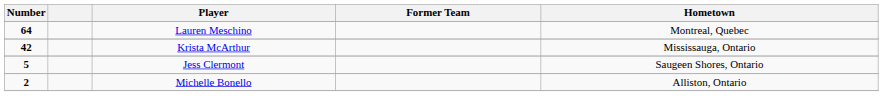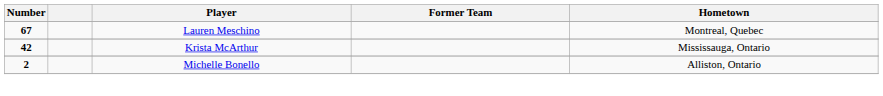 <table class="wikitable" style="text-align:center">
 <tr>
 <th width=5%>Number</th>
 <th width=5%></th>
 <th !width=10%>Player</th>
 <th !width=10%>Former Team</th>
 <th !width=10%>Hometown</th>
 </tr>
 <tr>
 </tr>
 <tr>
-<td><strong>64</strong></td>
+<td><strong>67</strong></td>
 <td></td>
 <td><a href='#'>Lauren Meschino</a></td>
 <td></td>
 <td>Montreal, Quebec</td>
 </tr>
 <tr>
 </tr>
 <tr>
 <td><strong>42</strong></td>
 <td></td>
 <td><a href='#'>Krista McArthur</a></td>
 <td></td>
 <td>Mississauga, Ontario</td>
 </tr>
 <tr>
 </tr>
 <tr>
-<td><strong>5</strong></td>
-<td></td>
-<td><a href='#'>Jess Clermont</a></td>
-<td></td>
-<td>Saugeen Shores, Ontario</td>
-</tr>
-<tr>
 </tr>
 <tr>
 <td><strong>2</strong></td>
 <td></td>
 <td><a href='#'>Michelle Bonello</a></td>
 <td></td>
 <td>Alliston, Ontario</td>
 </tr>
 <tr>
 </tr>
 </table>
